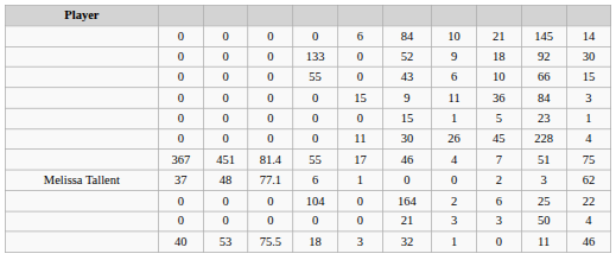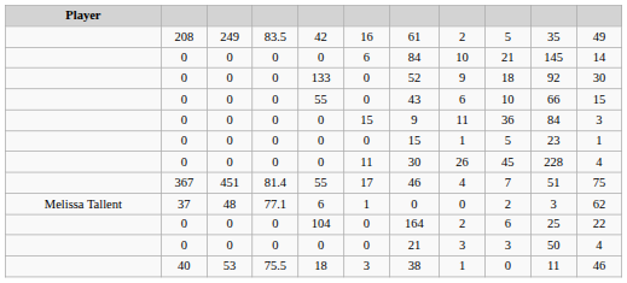 <table class="wikitable sortable" style="text-align:center; font-size:90%">
 <tr>
 <th width=170px style=background:lightgrey>Player</th>
 <th width=45px style=background:lightgrey></th>
 <th width=45px style=background:lightgrey></th>
 <th width=45px style=background:lightgrey></th>
 <th width=45px style=background:lightgrey></th>
 <th width=45px style=background:lightgrey></th>
 <th width=50px style=background:lightgrey></th>
 <th width=45px style=background:lightgrey></th>
 <th width=45px style=background:lightgrey></th>
 <th width=45px style=background:lightgrey></th>
 <th width=45px style=background:lightgrey></th>
+</tr>
+<tr>
+<td></td>
+<td>208</td>
+<td>249</td>
+<td>83.5</td>
+<td>42</td>
+<td>16</td>
+<td>61</td>
+<td>2</td>
+<td>5</td>
+<td>35</td>
+<td>49</td>
 </tr>
 <tr>
 <td></td>
 <td>0</td>
 <td>0</td>
 <td>0</td>
 <td>0</td>
 <td>6</td>
 <td>84</td>
 <td>10</td>
 <td>21</td>
 <td>145</td>
 <td>14</td>
 </tr>
 <tr>
 <td></td>
 <td>0</td>
 <td>0</td>
 <td>0</td>
 <td>133</td>
 <td>0</td>
 <td>52</td>
 <td>9</td>
 <td>18</td>
 <td>92</td>
 <td>30</td>
 </tr>
 <tr>
 <td></td>
 <td>0</td>
 <td>0</td>
 <td>0</td>
 <td>55</td>
 <td>0</td>
 <td>43</td>
 <td>6</td>
 <td>10</td>
 <td>66</td>
 <td>15</td>
 </tr>
 <tr>
 <td></td>
 <td>0</td>
 <td>0</td>
 <td>0</td>
 <td>0</td>
 <td>15</td>
 <td>9</td>
 <td>11</td>
 <td>36</td>
 <td>84</td>
 <td>3</td>
 </tr>
 <tr>
 <td></td>
 <td>0</td>
 <td>0</td>
 <td>0</td>
 <td>0</td>
 <td>0</td>
 <td>15</td>
 <td>1</td>
 <td>5</td>
 <td>23</td>
 <td>1</td>
 </tr>
 <tr>
 <td></td>
 <td>0</td>
 <td>0</td>
 <td>0</td>
 <td>0</td>
 <td>11</td>
 <td>30</td>
 <td>26</td>
 <td>45</td>
 <td>228</td>
 <td>4</td>
 </tr>
 <tr>
 <td></td>
 <td>367</td>
 <td>451</td>
 <td>81.4</td>
 <td>55</td>
 <td>17</td>
 <td>46</td>
 <td>4</td>
 <td>7</td>
 <td>51</td>
 <td>75</td>
 </tr>
 <tr>
 <td>Melissa Tallent</td>
 <td>37</td>
 <td>48</td>
 <td>77.1</td>
 <td>6</td>
 <td>1</td>
 <td>0</td>
 <td>0</td>
 <td>2</td>
 <td>3</td>
 <td>62</td>
 </tr>
 <tr>
 <td></td>
 <td>0</td>
 <td>0</td>
 <td>0</td>
 <td>104</td>
 <td>0</td>
 <td>164</td>
 <td>2</td>
 <td>6</td>
 <td>25</td>
 <td>22</td>
 </tr>
 <tr>
 <td></td>
 <td>0</td>
 <td>0</td>
 <td>0</td>
 <td>0</td>
 <td>0</td>
 <td>21</td>
 <td>3</td>
 <td>3</td>
 <td>50</td>
 <td>4</td>
 </tr>
 <tr>
 <td></td>
 <td>40</td>
 <td>53</td>
 <td>75.5</td>
 <td>18</td>
 <td>3</td>
-<td>32</td>
+<td>38</td>
 <td>1</td>
 <td>0</td>
 <td>11</td>
 <td>46</td>
 </tr>
 </table>
